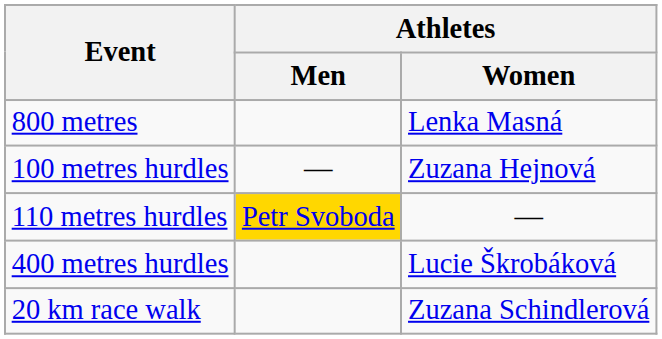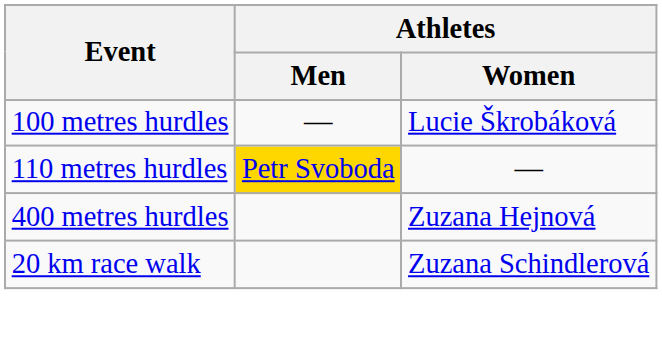 <table class=wikitable style="font-size:90%">
 <tr>
 <th rowspan=2>Event</th>
 <th colspan=2>Athletes</th>
 </tr>
 <tr>
 <th>Men</th>
 <th>Women</th>
 </tr>
 <tr>
-<td><a href='#'>800 metres</a></td>
-<td></td>
-<td><a href='#'>Lenka Masná</a></td>
-</tr>
-<tr>
 <td><a href='#'>100 metres hurdles</a></td>
 <td align=center>—</td>
-<td><a href='#'>Zuzana Hejnová</a></td>
+<td><a href='#'>Lucie Škrobáková</a></td>
 </tr>
 <tr>
 <td><a href='#'>110 metres hurdles</a></td>
 <td style="background: gold;"><a href='#'>Petr Svoboda</a></td>
 <td align=center>—</td>
 </tr>
 <tr>
 <td><a href='#'>400 metres hurdles</a></td>
 <td></td>
-<td><a href='#'>Lucie Škrobáková</a></td>
+<td><a href='#'>Zuzana Hejnová</a></td>
 </tr>
 <tr>
 <td><a href='#'>20 km race walk</a></td>
 <td></td>
 <td><a href='#'>Zuzana Schindlerová</a></td>
 </tr>
 </table>
